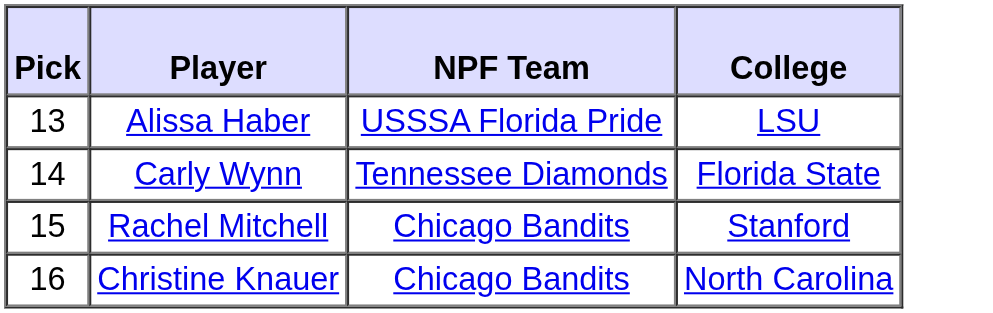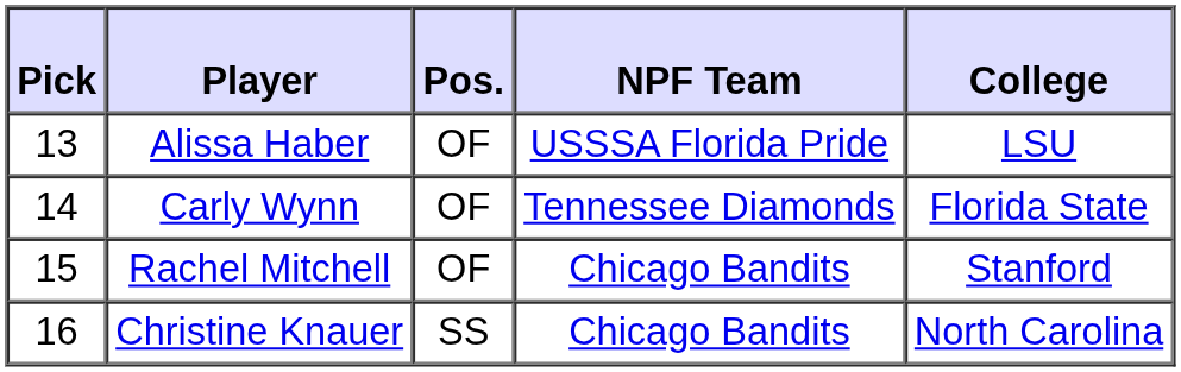 <table style="text-align: center" border="1" cellpadding="3" cellspacing="0">
 <tr>
 <th style="background:#ddf;"><br>Pick</th>
 <th style="background:#ddf;"><br>Player</th>
+<th style="background:#ddf;"><br>Pos.</th>
 <th style="background:#ddf;"><br>NPF Team</th>
 <th style="background:#ddf;"><br>College</th>
 </tr>
 <tr>
 <td>13</td>
 <td><a href='#'>Alissa Haber</a></td>
+<td>OF</td>
 <td><a href='#'>USSSA Florida Pride</a></td>
 <td><a href='#'>LSU</a></td>
 </tr>
 <tr>
 <td>14</td>
 <td><a href='#'>Carly Wynn</a></td>
+<td>OF</td>
 <td><a href='#'>Tennessee Diamonds</a></td>
 <td><a href='#'>Florida State</a></td>
 </tr>
 <tr>
 <td>15</td>
 <td><a href='#'>Rachel Mitchell</a></td>
+<td>OF</td>
 <td><a href='#'>Chicago Bandits</a></td>
 <td><a href='#'>Stanford</a></td>
 </tr>
 <tr>
 <td>16</td>
 <td><a href='#'>Christine Knauer</a></td>
+<td>SS</td>
 <td><a href='#'>Chicago Bandits</a></td>
 <td><a href='#'>North Carolina</a></td>
 </tr>
 </table>
